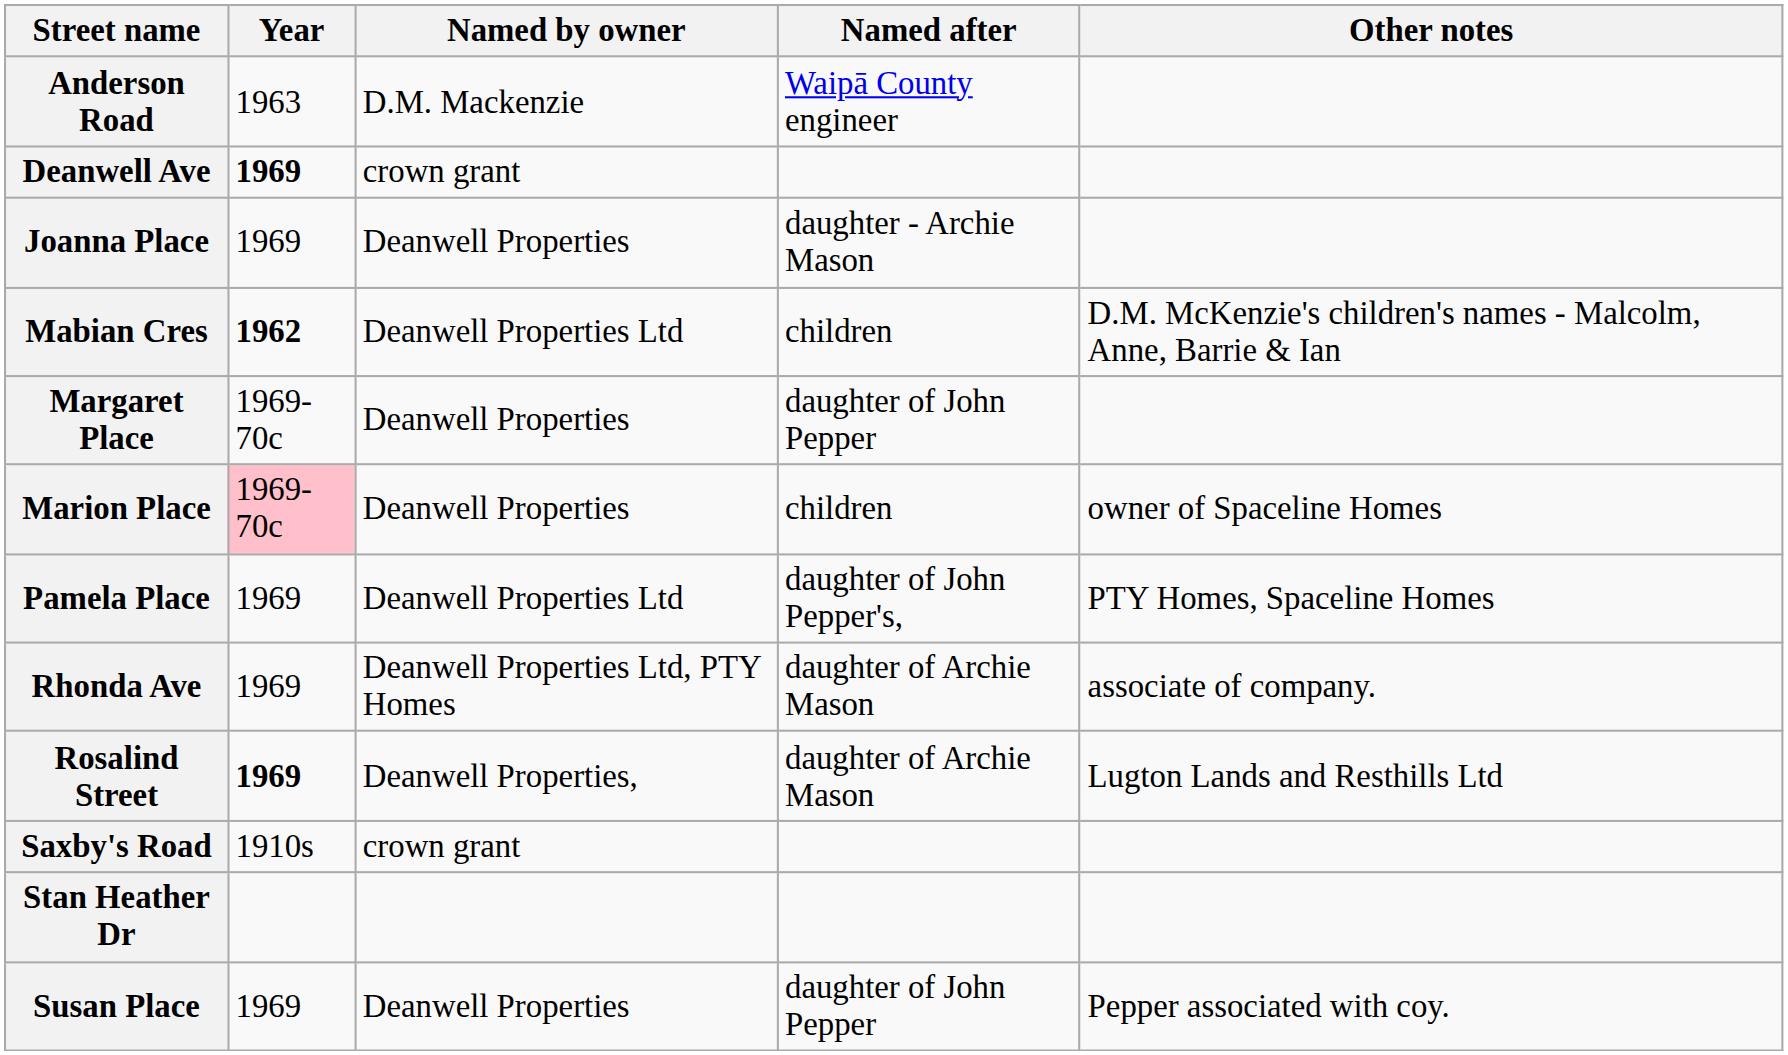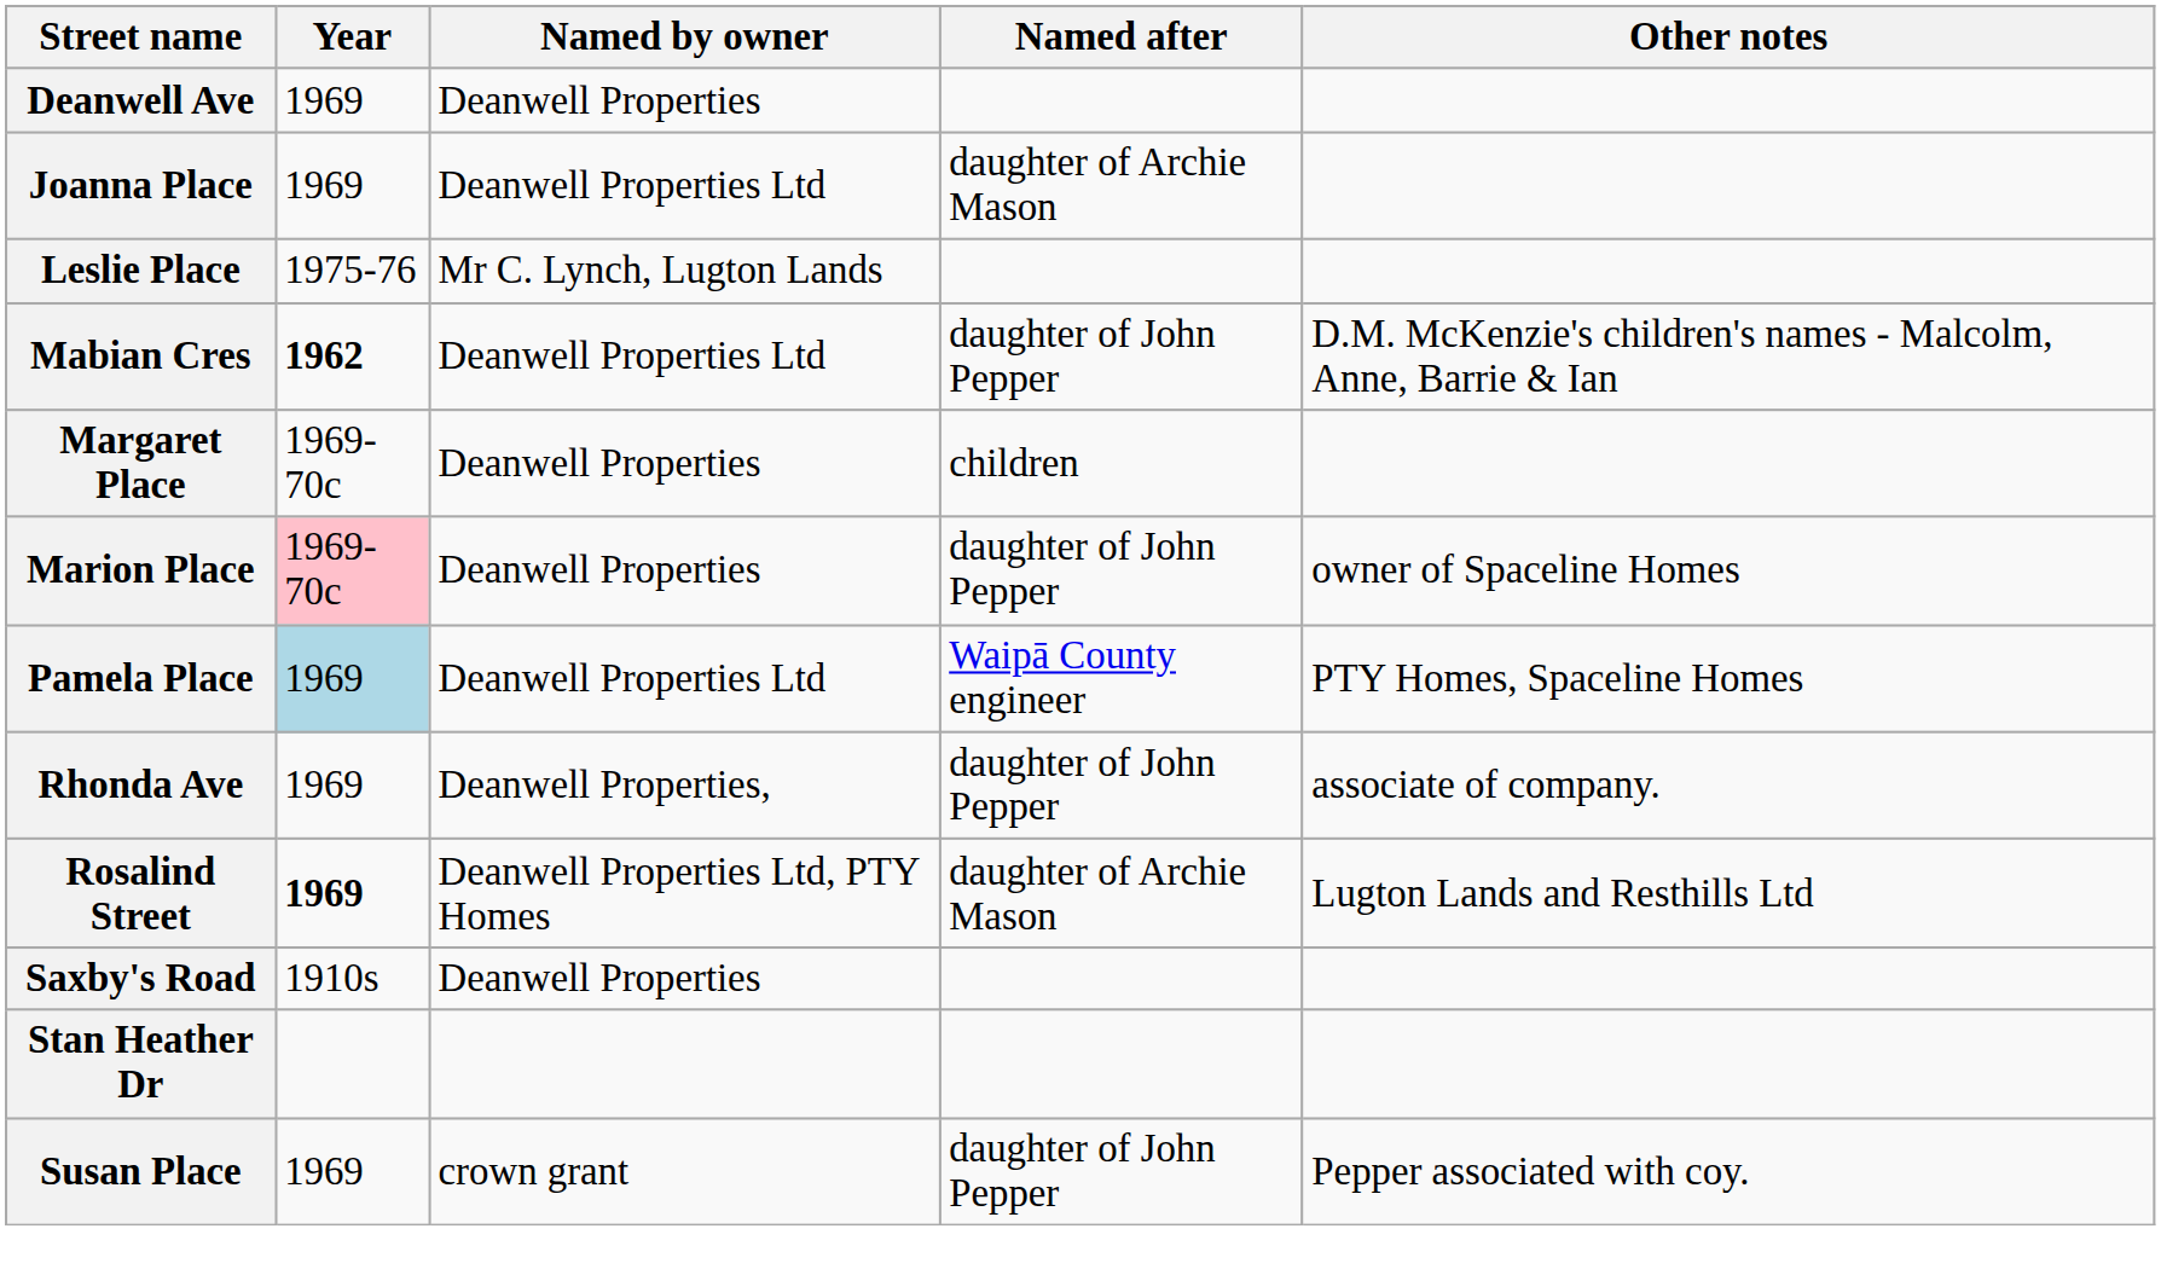 <table class="wikitable sortable" border="1">
 <tr>
 <th>Street name</th>
 <th><strong>Year</strong></th>
 <th><strong>Named by owner</strong></th>
 <th><strong>Named after</strong></th>
 <th><strong>Other notes</strong></th>
 </tr>
 <tr>
-<th>Anderson Road</th>
-<td>1963</td>
-<td>D.M. Mackenzie</td>
-<td><a href='#'>Waipā County</a> engineer</td>
-<td></td>
-</tr>
-<tr>
 <th>Deanwell Ave</th>
-<td><strong>1969</strong></td>
-<td>crown grant</td>
+<td>1969</td>
+<td>Deanwell Properties</td>
 <td></td>
 <td></td>
 </tr>
 <tr>
 <th>Joanna Place</th>
 <td>1969</td>
-<td>Deanwell Properties</td>
-<td>daughter - Archie Mason</td>
+<td>Deanwell Properties Ltd</td>
+<td>daughter of Archie Mason</td>
+<td></td>
+</tr>
+<tr>
+<th>Leslie Place</th>
+<td>1975-76</td>
+<td>Mr C. Lynch, Lugton Lands</td>
+<td></td>
 <td></td>
 </tr>
 <tr>
 <th>Mabian Cres</th>
 <td><strong>1962</strong></td>
 <td>Deanwell Properties Ltd</td>
-<td>children</td>
+<td>daughter of John Pepper</td>
 <td>D.M. McKenzie's children's names -  Malcolm, Anne, Barrie & Ian</td>
 </tr>
 <tr>
 <th>Margaret Place</th>
 <td>1969-70c</td>
 <td>Deanwell Properties</td>
-<td>daughter of John Pepper</td>
+<td>children</td>
 <td></td>
 </tr>
 <tr>
 <th>Marion Place</th>
 <td style="background: pink;">1969-70c</td>
 <td>Deanwell Properties</td>
-<td>children</td>
+<td>daughter of John Pepper</td>
 <td>owner of Spaceline Homes</td>
 </tr>
 <tr>
 <th>Pamela Place</th>
-<td>1969</td>
+<td style="background: lightblue;">1969</td>
 <td>Deanwell Properties Ltd</td>
-<td>daughter of John Pepper's,</td>
+<td><a href='#'>Waipā County</a> engineer</td>
 <td>PTY Homes, Spaceline Homes</td>
 </tr>
 <tr>
 <th>Rhonda Ave</th>
 <td>1969</td>
-<td>Deanwell Properties Ltd, PTY Homes</td>
-<td>daughter of Archie Mason</td>
+<td>Deanwell Properties,</td>
+<td>daughter of John Pepper</td>
 <td>associate of company.</td>
 </tr>
 <tr>
 <th>Rosalind Street</th>
 <td><strong>1969</strong></td>
-<td>Deanwell Properties,</td>
+<td>Deanwell Properties Ltd, PTY Homes</td>
 <td>daughter of Archie Mason</td>
 <td>Lugton Lands and Resthills Ltd</td>
 </tr>
 <tr>
 <th>Saxby's Road</th>
 <td>1910s</td>
-<td>crown grant</td>
+<td>Deanwell Properties</td>
 <td></td>
 <td></td>
 </tr>
 <tr>
 <th>Stan Heather Dr</th>
 <td></td>
 <td></td>
 <td></td>
 <td></td>
 </tr>
 <tr>
 <th>Susan Place</th>
 <td>1969</td>
-<td>Deanwell Properties</td>
+<td>crown grant</td>
 <td>daughter of John Pepper</td>
 <td>Pepper associated with coy.</td>
 </tr>
 </table>
